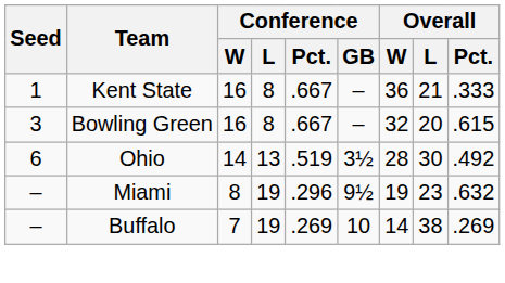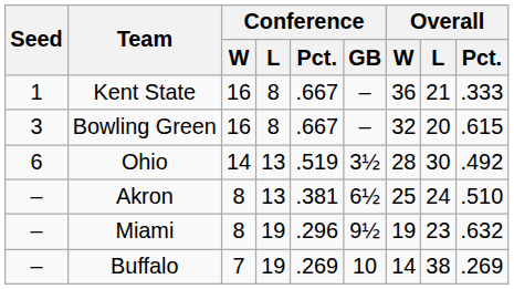 <table class="wikitable" style="text-align:center;">
 <tr>
 <th rowspan=2>Seed</th>
 <th rowspan=2>Team</th>
 <th colspan=4>Conference</th>
 <th colspan=3>Overall</th>
 </tr>
 <tr>
 <th>W</th>
 <th>L</th>
 <th>Pct.</th>
 <th>GB</th>
 <th>W</th>
 <th>L</th>
 <th>Pct.</th>
 </tr>
 <tr>
 <td>1</td>
 <td>Kent State</td>
 <td>16</td>
 <td>8</td>
 <td>.667</td>
 <td>–</td>
 <td>36</td>
 <td>21</td>
 <td>.333</td>
 </tr>
 <tr>
 <td>3</td>
 <td>Bowling Green</td>
 <td>16</td>
 <td>8</td>
 <td>.667</td>
 <td>–</td>
 <td>32</td>
 <td>20</td>
 <td>.615</td>
 </tr>
 <tr>
 <td>6</td>
 <td>Ohio</td>
 <td>14</td>
 <td>13</td>
 <td>.519</td>
 <td>3½</td>
 <td>28</td>
 <td>30</td>
 <td>.492</td>
 </tr>
 <tr>
 <td>–</td>
+<td>Akron</td>
+<td>8</td>
+<td>13</td>
+<td>.381</td>
+<td>6½</td>
+<td>25</td>
+<td>24</td>
+<td>.510</td>
+</tr>
+<tr>
+<td>–</td>
 <td>Miami</td>
 <td>8</td>
 <td>19</td>
 <td>.296</td>
 <td>9½</td>
 <td>19</td>
 <td>23</td>
 <td>.632</td>
 </tr>
 <tr>
 <td>–</td>
 <td>Buffalo</td>
 <td>7</td>
 <td>19</td>
 <td>.269</td>
 <td>10</td>
 <td>14</td>
 <td>38</td>
 <td>.269</td>
 </tr>
 </table>
